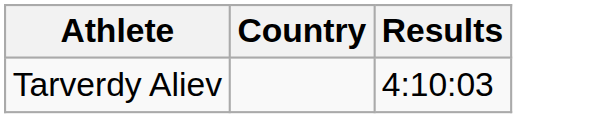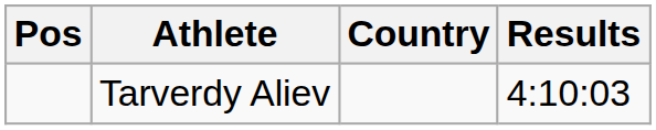 <table class="wikitable">
 <tr>
+<th>Pos</th>
 <th>Athlete</th>
 <th>Country</th>
 <th>Results</th>
 </tr>
 <tr>
+<td align="center"></td>
 <td>Tarverdy Aliev</td>
 <td></td>
 <td>4:10:03</td>
 </tr>
 </table>
